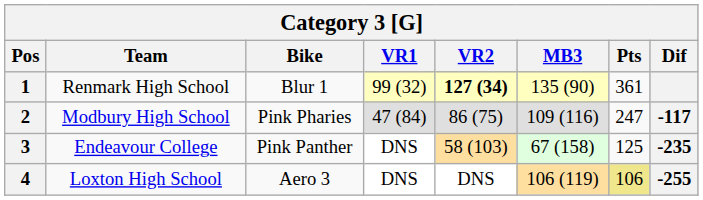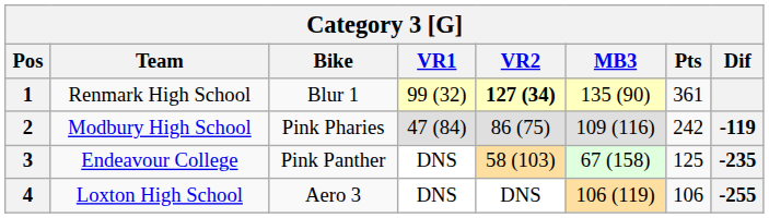 <table class="wikitable collapsible collapsed" style="font-size: 85%; text-align:center">
 <tr>
 <th colspan="8" width="500"><big>Category 3 [G]</big></th>
 </tr>
 <tr>
 <th valign="middle">Pos</th>
 <th valign="middle">Team</th>
 <th valign="middle">Bike</th>
 <th><a href='#'>VR1</a><br></th>
 <th><a href='#'>VR2</a><br></th>
 <th><a href='#'>MB3</a><br></th>
 <th valign="middle">Pts</th>
 <th valign="middle">Dif</th>
 </tr>
 <tr>
 <th>1</th>
 <td> Renmark High School</td>
 <td>Blur 1</td>
 <td bgcolor="#FFFFBF">99 (32)</td>
 <td bgcolor="#FFFFBF"><strong>127 (34)</strong></td>
 <td bgcolor="#FFFFBF">135 (90)</td>
 <td>361</td>
 <th></th>
 </tr>
 <tr>
 <th>2</th>
 <td> <a href='#'>Modbury High School</a></td>
 <td>Pink Pharies</td>
 <td bgcolor="#dfdfdf">47 (84)</td>
 <td bgcolor="#dfdfdf">86 (75)</td>
 <td bgcolor="#dfdfdf">109 (116)</td>
-<td>247</td>
-<th>-117</th>
+<td>242</td>
+<th>-119</th>
 </tr>
 <tr>
 <th>3</th>
 <td> <a href='#'>Endeavour College</a></td>
 <td>Pink Panther</td>
 <td bgcolor="#ffffff">DNS</td>
 <td bgcolor="#ffdf9f">58 (103)</td>
 <td bgcolor="#dfffdf">67 (158)</td>
 <td>125</td>
 <th>-235</th>
 </tr>
 <tr>
 <th>4</th>
 <td> <a href='#'>Loxton High School</a></td>
 <td>Aero 3</td>
 <td bgcolor="#ffffff">DNS</td>
 <td bgcolor="#ffffff">DNS</td>
 <td bgcolor="#ffdf9f">106 (119)</td>
-<td style="background: khaki;">106</td>
+<td>106</td>
 <th>-255</th>
 </tr>
 </table>
